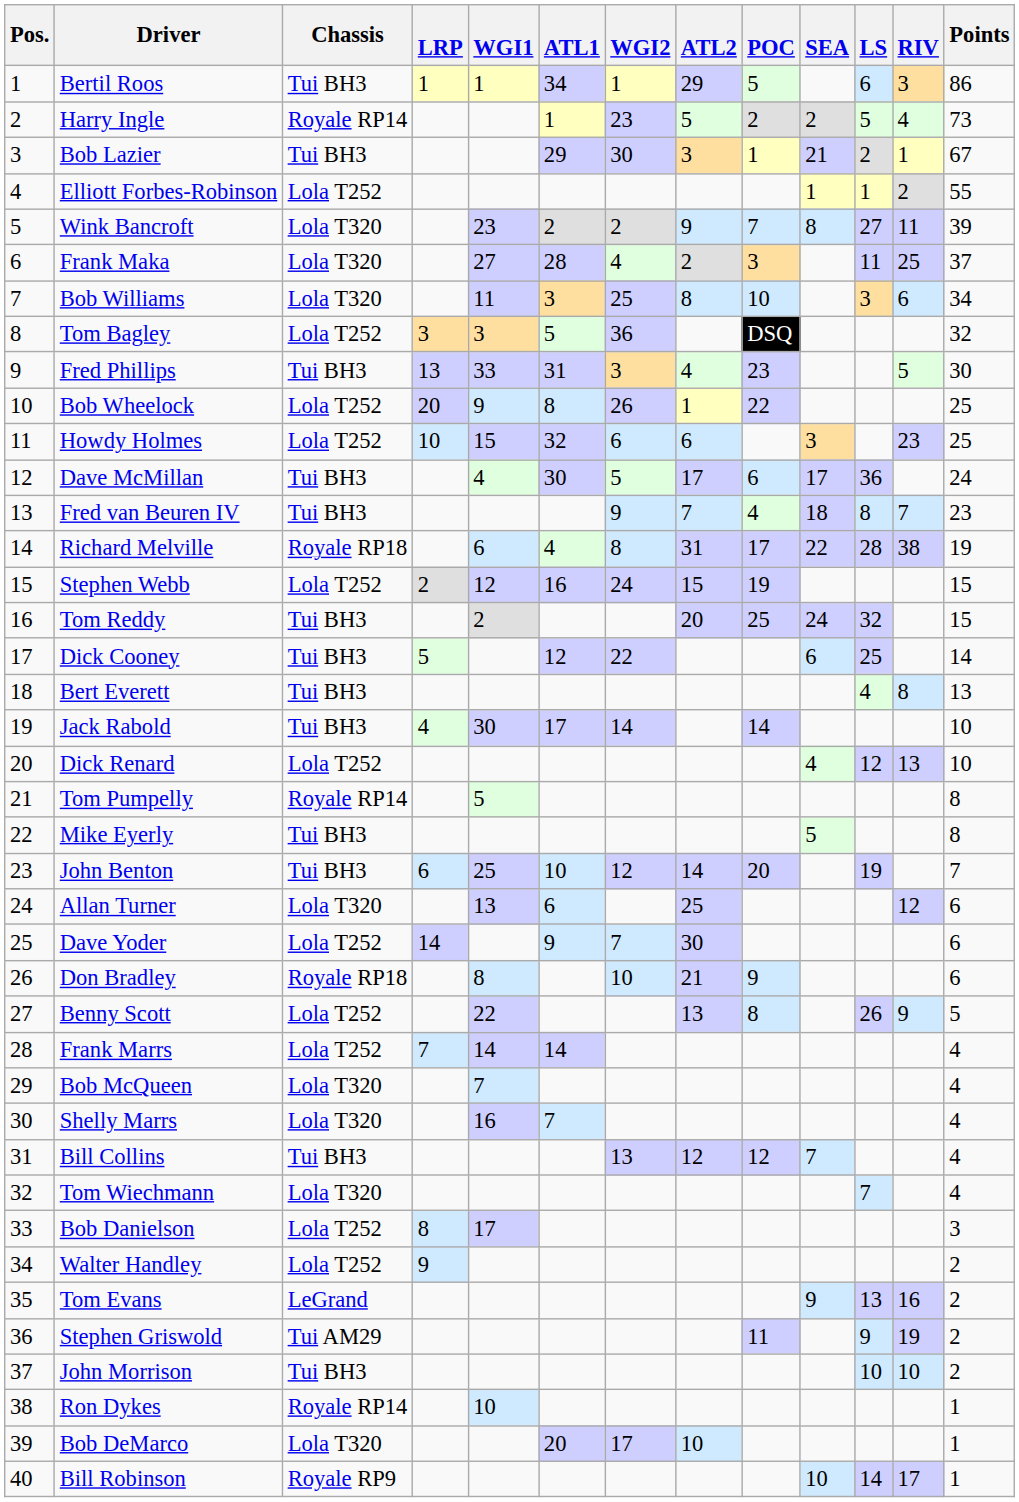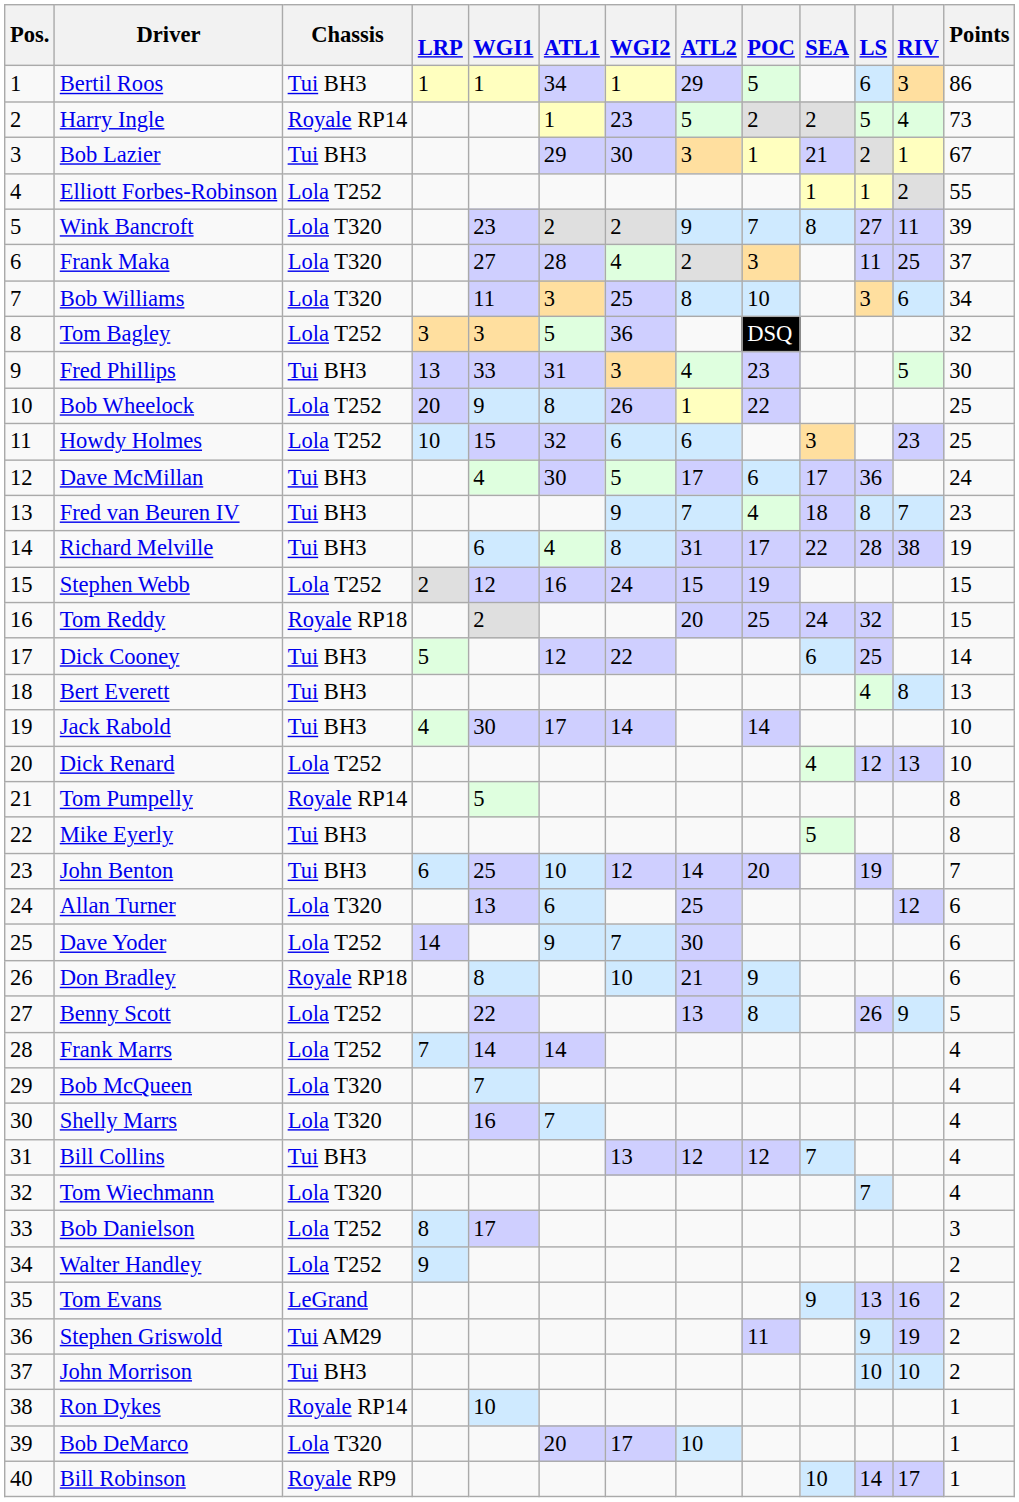 <table class="wikitable">
 <tr>
 <th>Pos.</th>
 <th>Driver</th>
 <th>Chassis</th>
 <th> <br> <a href='#'>LRP</a></th>
 <th> <br> <a href='#'>WGI1</a></th>
 <th> <br> <a href='#'>ATL1</a></th>
 <th> <br> <a href='#'>WGI2</a></th>
 <th> <br> <a href='#'>ATL2</a></th>
 <th> <br> <a href='#'>POC</a></th>
 <th> <br> <a href='#'>SEA</a></th>
 <th> <br> <a href='#'>LS</a></th>
 <th> <br> <a href='#'>RIV</a></th>
 <th>Points</th>
 </tr>
 <tr>
 <td>1</td>
 <td> <a href='#'>Bertil Roos</a></td>
 <td><a href='#'>Tui</a> BH3</td>
 <td style="background:#FFFFBF;">1</td>
 <td style="background:#FFFFBF;">1</td>
 <td style="background:#CFCFFF;">34</td>
 <td style="background:#FFFFBF;">1</td>
 <td style="background:#CFCFFF;">29</td>
 <td style="background:#DFFFDF;">5</td>
 <td></td>
 <td style="background:#CFEAFF;">6</td>
 <td style="background:#FFDF9F;">3</td>
 <td>86</td>
 </tr>
 <tr>
 <td>2</td>
 <td> <a href='#'>Harry Ingle</a></td>
 <td><a href='#'>Royale</a> RP14</td>
 <td></td>
 <td></td>
 <td style="background:#FFFFBF;">1</td>
 <td style="background:#CFCFFF;">23</td>
 <td style="background:#DFFFDF;">5</td>
 <td style="background:#DFDFDF;">2</td>
 <td style="background:#DFDFDF;">2</td>
 <td style="background:#DFFFDF;">5</td>
 <td style="background:#DFFFDF;">4</td>
 <td>73</td>
 </tr>
 <tr>
 <td>3</td>
 <td> <a href='#'>Bob Lazier</a></td>
 <td><a href='#'>Tui</a> BH3</td>
 <td></td>
 <td></td>
 <td style="background:#CFCFFF;">29</td>
 <td style="background:#CFCFFF;">30</td>
 <td style="background:#FFDF9F;">3</td>
 <td style="background:#FFFFBF;">1</td>
 <td style="background:#CFCFFF;">21</td>
 <td style="background:#DFDFDF;">2</td>
 <td style="background:#FFFFBF;">1</td>
 <td>67</td>
 </tr>
 <tr>
 <td>4</td>
 <td> <a href='#'>Elliott Forbes-Robinson</a></td>
 <td><a href='#'>Lola</a> T252</td>
 <td></td>
 <td></td>
 <td></td>
 <td></td>
 <td></td>
 <td></td>
 <td style="background:#FFFFBF;">1</td>
 <td style="background:#FFFFBF;">1</td>
 <td style="background:#DFDFDF;">2</td>
 <td>55</td>
 </tr>
 <tr>
 <td>5</td>
 <td> <a href='#'>Wink Bancroft</a></td>
 <td><a href='#'>Lola</a> T320</td>
 <td></td>
 <td style="background:#CFCFFF;">23</td>
 <td style="background:#DFDFDF;">2</td>
 <td style="background:#DFDFDF;">2</td>
 <td style="background:#CFEAFF;">9</td>
 <td style="background:#CFEAFF;">7</td>
 <td style="background:#CFEAFF;">8</td>
 <td style="background:#CFCFFF;">27</td>
 <td style="background:#CFCFFF;">11</td>
 <td>39</td>
 </tr>
 <tr>
 <td>6</td>
 <td> <a href='#'>Frank Maka</a></td>
 <td><a href='#'>Lola</a> T320</td>
 <td></td>
 <td style="background:#CFCFFF;">27</td>
 <td style="background:#CFCFFF;">28</td>
 <td style="background:#DFFFDF;">4</td>
 <td style="background:#DFDFDF;">2</td>
 <td style="background:#FFDF9F;">3</td>
 <td></td>
 <td style="background:#CFCFFF;">11</td>
 <td style="background:#CFCFFF;">25</td>
 <td>37</td>
 </tr>
 <tr>
 <td>7</td>
 <td> <a href='#'>Bob Williams</a></td>
 <td><a href='#'>Lola</a> T320</td>
 <td></td>
 <td style="background:#CFCFFF;">11</td>
 <td style="background:#FFDF9F;">3</td>
 <td style="background:#CFCFFF;">25</td>
 <td style="background:#CFEAFF;">8</td>
 <td style="background:#CFEAFF;">10</td>
 <td></td>
 <td style="background:#FFDF9F;">3</td>
 <td style="background:#CFEAFF;">6</td>
 <td>34</td>
 </tr>
 <tr>
 <td>8</td>
 <td> <a href='#'>Tom Bagley</a></td>
 <td><a href='#'>Lola</a> T252</td>
 <td style="background:#FFDF9F;">3</td>
 <td style="background:#FFDF9F;">3</td>
 <td style="background:#DFFFDF;">5</td>
 <td style="background:#CFCFFF;">36</td>
 <td></td>
 <td style="background:#000; color:white;">DSQ</td>
 <td></td>
 <td></td>
 <td></td>
 <td>32</td>
 </tr>
 <tr>
 <td>9</td>
 <td> <a href='#'>Fred Phillips</a></td>
 <td><a href='#'>Tui</a> BH3</td>
 <td style="background:#CFCFFF;">13</td>
 <td style="background:#CFCFFF;">33</td>
 <td style="background:#CFCFFF;">31</td>
 <td style="background:#FFDF9F;">3</td>
 <td style="background:#DFFFDF;">4</td>
 <td style="background:#CFCFFF;">23</td>
 <td></td>
 <td></td>
 <td style="background:#DFFFDF;">5</td>
 <td>30</td>
 </tr>
 <tr>
 <td>10</td>
 <td> <a href='#'>Bob Wheelock</a></td>
 <td><a href='#'>Lola</a> T252</td>
 <td style="background:#CFCFFF;">20</td>
 <td style="background:#CFEAFF;">9</td>
 <td style="background:#CFEAFF;">8</td>
 <td style="background:#CFCFFF;">26</td>
 <td style="background:#FFFFBF;">1</td>
 <td style="background:#CFCFFF;">22</td>
 <td></td>
 <td></td>
 <td></td>
 <td>25</td>
 </tr>
 <tr>
 <td>11</td>
 <td> <a href='#'>Howdy Holmes</a></td>
 <td><a href='#'>Lola</a> T252</td>
 <td style="background:#CFEAFF;">10</td>
 <td style="background:#CFCFFF;">15</td>
 <td style="background:#CFCFFF;">32</td>
 <td style="background:#CFEAFF;">6</td>
 <td style="background:#CFEAFF;">6</td>
 <td></td>
 <td style="background:#FFDF9F;">3</td>
 <td></td>
 <td style="background:#CFCFFF;">23</td>
 <td>25</td>
 </tr>
 <tr>
 <td>12</td>
 <td> <a href='#'>Dave McMillan</a></td>
 <td><a href='#'>Tui</a> BH3</td>
 <td></td>
 <td style="background:#DFFFDF;">4</td>
 <td style="background:#CFCFFF;">30</td>
 <td style="background:#DFFFDF;">5</td>
 <td style="background:#CFCFFF;">17</td>
 <td style="background:#CFEAFF;">6</td>
 <td style="background:#CFCFFF;">17</td>
 <td style="background:#CFCFFF;">36</td>
 <td></td>
 <td>24</td>
 </tr>
 <tr>
 <td>13</td>
 <td> <a href='#'>Fred van Beuren IV</a></td>
 <td><a href='#'>Tui</a> BH3</td>
 <td></td>
 <td></td>
 <td></td>
 <td style="background:#CFEAFF;">9</td>
 <td style="background:#CFEAFF;">7</td>
 <td style="background:#DFFFDF;">4</td>
 <td style="background:#CFCFFF;">18</td>
 <td style="background:#CFEAFF;">8</td>
 <td style="background:#CFEAFF;">7</td>
 <td>23</td>
 </tr>
 <tr>
 <td>14</td>
 <td> <a href='#'>Richard Melville</a></td>
-<td><a href='#'>Royale</a> RP18</td>
+<td><a href='#'>Tui</a> BH3</td>
 <td></td>
 <td style="background:#CFEAFF;">6</td>
 <td style="background:#DFFFDF;">4</td>
 <td style="background:#CFEAFF;">8</td>
 <td style="background:#CFCFFF;">31</td>
 <td style="background:#CFCFFF;">17</td>
 <td style="background:#CFCFFF;">22</td>
 <td style="background:#CFCFFF;">28</td>
 <td style="background:#CFCFFF;">38</td>
 <td>19</td>
 </tr>
 <tr>
 <td>15</td>
 <td> <a href='#'>Stephen Webb</a></td>
 <td><a href='#'>Lola</a> T252</td>
 <td style="background:#DFDFDF;">2</td>
 <td style="background:#CFCFFF;">12</td>
 <td style="background:#CFCFFF;">16</td>
 <td style="background:#CFCFFF;">24</td>
 <td style="background:#CFCFFF;">15</td>
 <td style="background:#CFCFFF;">19</td>
 <td></td>
 <td></td>
 <td></td>
 <td>15</td>
 </tr>
 <tr>
 <td>16</td>
 <td> <a href='#'>Tom Reddy</a></td>
-<td><a href='#'>Tui</a> BH3</td>
+<td><a href='#'>Royale</a> RP18</td>
 <td></td>
 <td style="background:#DFDFDF;">2</td>
 <td></td>
 <td></td>
 <td style="background:#CFCFFF;">20</td>
 <td style="background:#CFCFFF;">25</td>
 <td style="background:#CFCFFF;">24</td>
 <td style="background:#CFCFFF;">32</td>
 <td></td>
 <td>15</td>
 </tr>
 <tr>
 <td>17</td>
 <td> <a href='#'>Dick Cooney</a></td>
 <td><a href='#'>Tui</a> BH3</td>
 <td style="background:#DFFFDF;">5</td>
 <td></td>
 <td style="background:#CFCFFF;">12</td>
 <td style="background:#CFCFFF;">22</td>
 <td></td>
 <td></td>
 <td style="background:#CFEAFF;">6</td>
 <td style="background:#CFCFFF;">25</td>
 <td></td>
 <td>14</td>
 </tr>
 <tr>
 <td>18</td>
 <td> <a href='#'>Bert Everett</a></td>
 <td><a href='#'>Tui</a> BH3</td>
 <td></td>
 <td></td>
 <td></td>
 <td></td>
 <td></td>
 <td></td>
 <td></td>
 <td style="background:#DFFFDF;">4</td>
 <td style="background:#CFEAFF;">8</td>
 <td>13</td>
 </tr>
 <tr>
 <td>19</td>
 <td> <a href='#'>Jack Rabold</a></td>
 <td><a href='#'>Tui</a> BH3</td>
 <td style="background:#DFFFDF;">4</td>
 <td style="background:#CFCFFF;">30</td>
 <td style="background:#CFCFFF;">17</td>
 <td style="background:#CFCFFF;">14</td>
 <td></td>
 <td style="background:#CFCFFF;">14</td>
 <td></td>
 <td></td>
 <td></td>
 <td>10</td>
 </tr>
 <tr>
 <td>20</td>
 <td> <a href='#'>Dick Renard</a></td>
 <td><a href='#'>Lola</a> T252</td>
 <td></td>
 <td></td>
 <td></td>
 <td></td>
 <td></td>
 <td></td>
 <td style="background:#DFFFDF;">4</td>
 <td style="background:#CFCFFF;">12</td>
 <td style="background:#CFCFFF;">13</td>
 <td>10</td>
 </tr>
 <tr>
 <td>21</td>
 <td> <a href='#'>Tom Pumpelly</a></td>
 <td><a href='#'>Royale</a> RP14</td>
 <td></td>
 <td style="background:#DFFFDF;">5</td>
 <td></td>
 <td></td>
 <td></td>
 <td></td>
 <td></td>
 <td></td>
 <td></td>
 <td>8</td>
 </tr>
 <tr>
 <td>22</td>
 <td> <a href='#'>Mike Eyerly</a></td>
 <td><a href='#'>Tui</a> BH3</td>
 <td></td>
 <td></td>
 <td></td>
 <td></td>
 <td></td>
 <td></td>
 <td style="background:#DFFFDF;">5</td>
 <td></td>
 <td></td>
 <td>8</td>
 </tr>
 <tr>
 <td>23</td>
 <td> <a href='#'>John Benton</a></td>
 <td><a href='#'>Tui</a> BH3</td>
 <td style="background:#CFEAFF;">6</td>
 <td style="background:#CFCFFF;">25</td>
 <td style="background:#CFEAFF;">10</td>
 <td style="background:#CFCFFF;">12</td>
 <td style="background:#CFCFFF;">14</td>
 <td style="background:#CFCFFF;">20</td>
 <td></td>
 <td style="background:#CFCFFF;">19</td>
 <td></td>
 <td>7</td>
 </tr>
 <tr>
 <td>24</td>
 <td> <a href='#'>Allan Turner</a></td>
 <td><a href='#'>Lola</a> T320</td>
 <td></td>
 <td style="background:#CFCFFF;">13</td>
 <td style="background:#CFEAFF;">6</td>
 <td></td>
 <td style="background:#CFCFFF;">25</td>
 <td></td>
 <td></td>
 <td></td>
 <td style="background:#CFCFFF;">12</td>
 <td>6</td>
 </tr>
 <tr>
 <td>25</td>
 <td> <a href='#'>Dave Yoder</a></td>
 <td><a href='#'>Lola</a> T252</td>
 <td style="background:#CFCFFF;">14</td>
 <td></td>
 <td style="background:#CFEAFF;">9</td>
 <td style="background:#CFEAFF;">7</td>
 <td style="background:#CFCFFF;">30</td>
 <td></td>
 <td></td>
 <td></td>
 <td></td>
 <td>6</td>
 </tr>
 <tr>
 <td>26</td>
 <td> <a href='#'>Don Bradley</a></td>
 <td><a href='#'>Royale</a> RP18</td>
 <td></td>
 <td style="background:#CFEAFF;">8</td>
 <td></td>
 <td style="background:#CFEAFF;">10</td>
 <td style="background:#CFCFFF;">21</td>
 <td style="background:#CFEAFF;">9</td>
 <td></td>
 <td></td>
 <td></td>
 <td>6</td>
 </tr>
 <tr>
 <td>27</td>
 <td> <a href='#'>Benny Scott</a></td>
 <td><a href='#'>Lola</a> T252</td>
 <td></td>
 <td style="background:#CFCFFF;">22</td>
 <td></td>
 <td></td>
 <td style="background:#CFCFFF;">13</td>
 <td style="background:#CFEAFF;">8</td>
 <td></td>
 <td style="background:#CFCFFF;">26</td>
 <td style="background:#CFEAFF;">9</td>
 <td>5</td>
 </tr>
 <tr>
 <td>28</td>
 <td> <a href='#'>Frank Marrs</a></td>
 <td><a href='#'>Lola</a> T252</td>
 <td style="background:#CFEAFF;">7</td>
 <td style="background:#CFCFFF;">14</td>
 <td style="background:#CFCFFF;">14</td>
 <td></td>
 <td></td>
 <td></td>
 <td></td>
 <td></td>
 <td></td>
 <td>4</td>
 </tr>
 <tr>
 <td>29</td>
 <td> <a href='#'>Bob McQueen</a></td>
 <td><a href='#'>Lola</a> T320</td>
 <td></td>
 <td style="background:#CFEAFF;">7</td>
 <td></td>
 <td></td>
 <td></td>
 <td></td>
 <td></td>
 <td></td>
 <td></td>
 <td>4</td>
 </tr>
 <tr>
 <td>30</td>
 <td> <a href='#'>Shelly Marrs</a></td>
 <td><a href='#'>Lola</a> T320</td>
 <td></td>
 <td style="background:#CFCFFF;">16</td>
 <td style="background:#CFEAFF;">7</td>
 <td></td>
 <td></td>
 <td></td>
 <td></td>
 <td></td>
 <td></td>
 <td>4</td>
 </tr>
 <tr>
 <td>31</td>
 <td> <a href='#'>Bill Collins</a></td>
 <td><a href='#'>Tui</a> BH3</td>
 <td></td>
 <td></td>
 <td></td>
 <td style="background:#CFCFFF;">13</td>
 <td style="background:#CFCFFF;">12</td>
 <td style="background:#CFCFFF;">12</td>
 <td style="background:#CFEAFF;">7</td>
 <td></td>
 <td></td>
 <td>4</td>
 </tr>
 <tr>
 <td>32</td>
 <td> <a href='#'>Tom Wiechmann</a></td>
 <td><a href='#'>Lola</a> T320</td>
 <td></td>
 <td></td>
 <td></td>
 <td></td>
 <td></td>
 <td></td>
 <td></td>
 <td style="background:#CFEAFF;">7</td>
 <td></td>
 <td>4</td>
 </tr>
 <tr>
 <td>33</td>
 <td> <a href='#'>Bob Danielson</a></td>
 <td><a href='#'>Lola</a> T252</td>
 <td style="background:#CFEAFF;">8</td>
 <td style="background:#CFCFFF;">17</td>
 <td></td>
 <td></td>
 <td></td>
 <td></td>
 <td></td>
 <td></td>
 <td></td>
 <td>3</td>
 </tr>
 <tr>
 <td>34</td>
 <td> <a href='#'>Walter Handley</a></td>
 <td><a href='#'>Lola</a> T252</td>
 <td style="background:#CFEAFF;">9</td>
 <td></td>
 <td></td>
 <td></td>
 <td></td>
 <td></td>
 <td></td>
 <td></td>
 <td></td>
 <td>2</td>
 </tr>
 <tr>
 <td>35</td>
 <td> <a href='#'>Tom Evans</a></td>
 <td><a href='#'>LeGrand</a></td>
 <td></td>
 <td></td>
 <td></td>
 <td></td>
 <td></td>
 <td></td>
 <td style="background:#CFEAFF;">9</td>
 <td style="background:#CFCFFF;">13</td>
 <td style="background:#CFCFFF;">16</td>
 <td>2</td>
 </tr>
 <tr>
 <td>36</td>
 <td> <a href='#'>Stephen Griswold</a></td>
 <td><a href='#'>Tui</a> AM29</td>
 <td></td>
 <td></td>
 <td></td>
 <td></td>
 <td></td>
 <td style="background:#CFCFFF;">11</td>
 <td></td>
 <td style="background:#CFEAFF;">9</td>
 <td style="background:#CFCFFF;">19</td>
 <td>2</td>
 </tr>
 <tr>
 <td>37</td>
 <td> <a href='#'>John Morrison</a></td>
 <td><a href='#'>Tui</a> BH3</td>
 <td></td>
 <td></td>
 <td></td>
 <td></td>
 <td></td>
 <td></td>
 <td></td>
 <td style="background:#CFEAFF;">10</td>
 <td style="background:#CFEAFF;">10</td>
 <td>2</td>
 </tr>
 <tr>
 <td>38</td>
 <td> <a href='#'>Ron Dykes</a></td>
 <td><a href='#'>Royale</a> RP14</td>
 <td></td>
 <td style="background:#CFEAFF;">10</td>
 <td></td>
 <td></td>
 <td></td>
 <td></td>
 <td></td>
 <td></td>
 <td></td>
 <td>1</td>
 </tr>
 <tr>
 <td>39</td>
 <td> <a href='#'>Bob DeMarco</a></td>
 <td><a href='#'>Lola</a> T320</td>
 <td></td>
 <td></td>
 <td style="background:#CFCFFF;">20</td>
 <td style="background:#CFCFFF;">17</td>
 <td style="background:#CFEAFF;">10</td>
 <td></td>
 <td></td>
 <td></td>
 <td></td>
 <td>1</td>
 </tr>
 <tr>
 <td>40</td>
 <td> <a href='#'>Bill Robinson</a></td>
 <td><a href='#'>Royale</a> RP9</td>
 <td></td>
 <td></td>
 <td></td>
 <td></td>
 <td></td>
 <td></td>
 <td style="background:#CFEAFF;">10</td>
 <td style="background:#CFCFFF;">14</td>
 <td style="background:#CFCFFF;">17</td>
 <td>1</td>
 </tr>
 </table>
